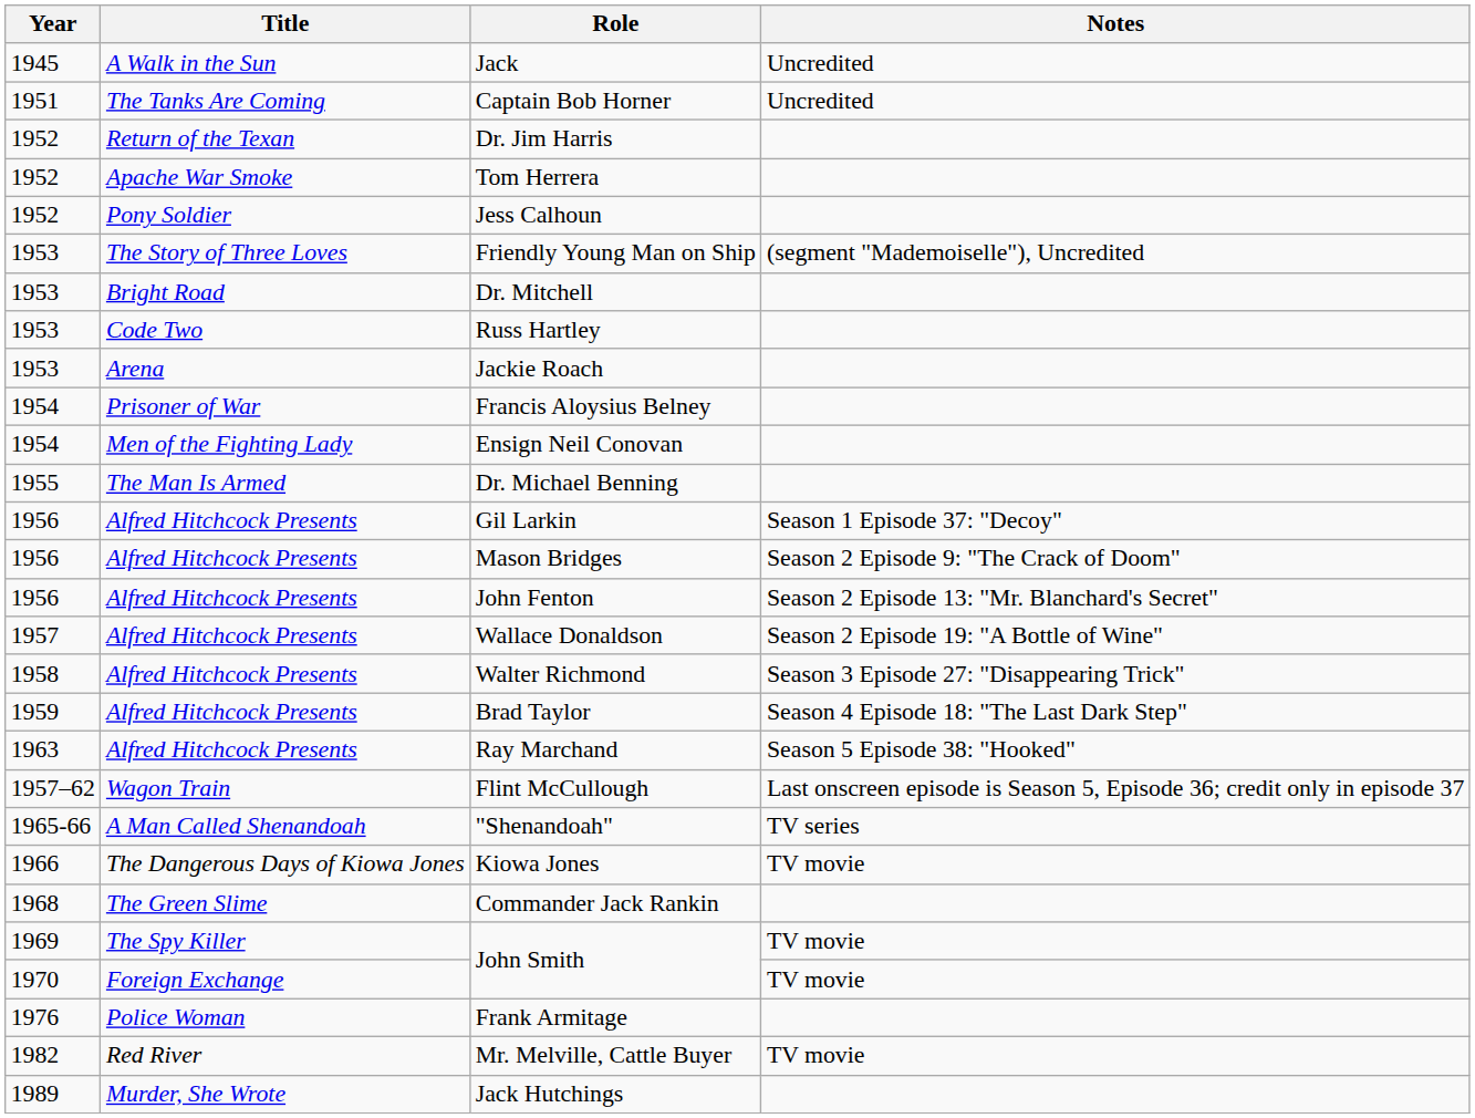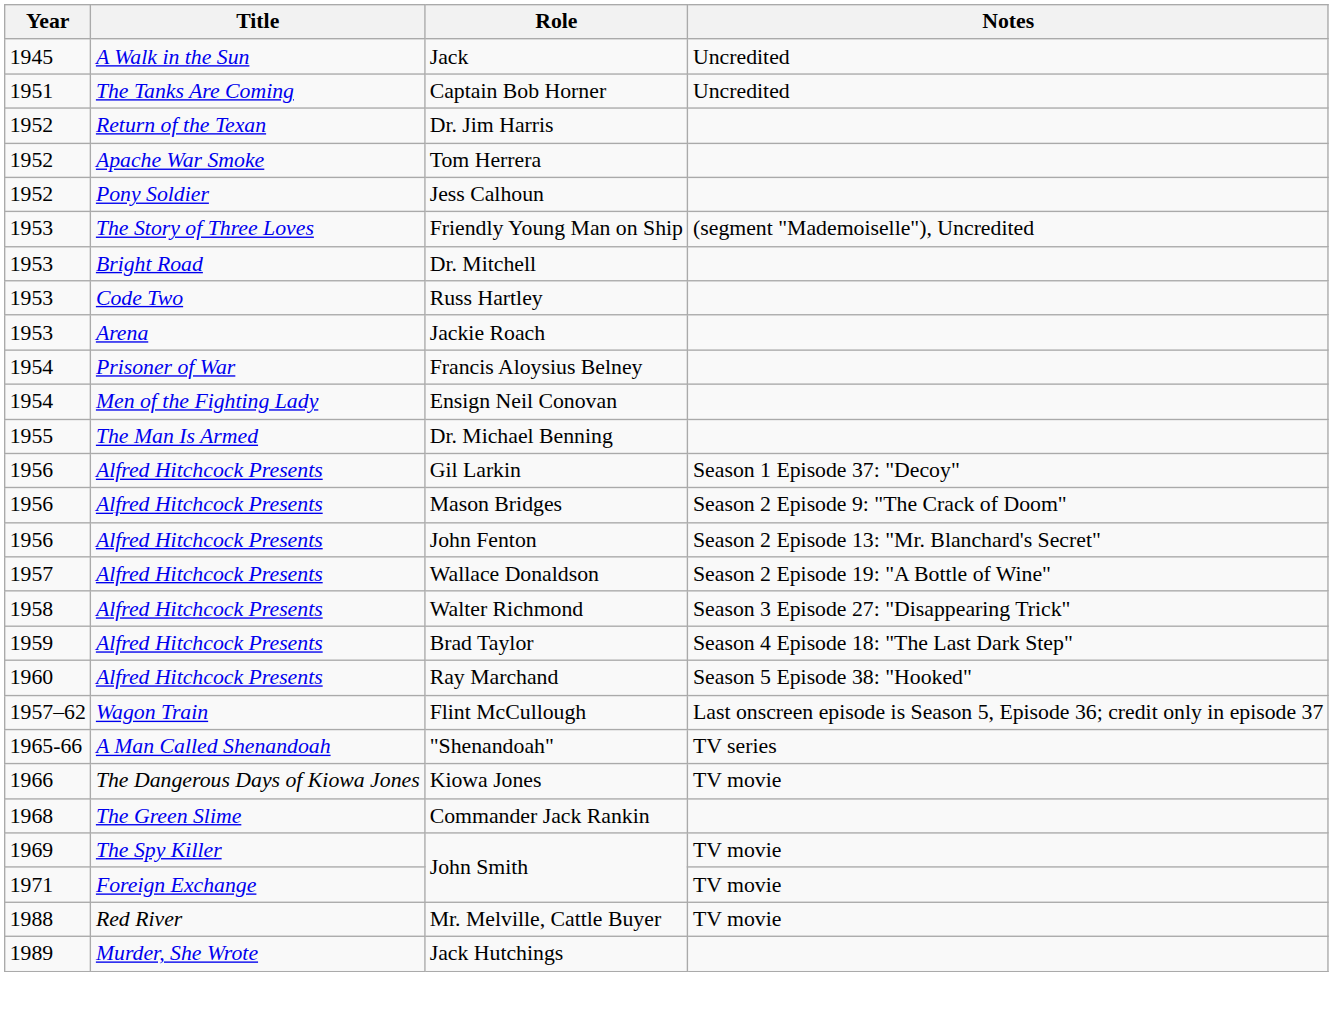 <table class="wikitable">
 <tr>
 <th>Year</th>
 <th>Title</th>
 <th>Role</th>
 <th>Notes</th>
 </tr>
 <tr>
 <td>1945</td>
 <td><em><a href='#'>A Walk in the Sun</a></em></td>
 <td>Jack</td>
 <td>Uncredited</td>
 </tr>
 <tr>
 <td>1951</td>
 <td><em><a href='#'>The Tanks Are Coming</a></em></td>
 <td>Captain Bob Horner</td>
 <td>Uncredited</td>
 </tr>
 <tr>
 <td>1952</td>
 <td><em><a href='#'>Return of the Texan</a></em></td>
 <td>Dr. Jim Harris</td>
 <td></td>
 </tr>
 <tr>
 <td>1952</td>
 <td><em><a href='#'>Apache War Smoke</a></em></td>
 <td>Tom Herrera</td>
 <td></td>
 </tr>
 <tr>
 <td>1952</td>
 <td><em><a href='#'>Pony Soldier</a></em></td>
 <td>Jess Calhoun</td>
 <td></td>
 </tr>
 <tr>
 <td>1953</td>
 <td><em><a href='#'>The Story of Three Loves</a></em></td>
 <td>Friendly Young Man on Ship</td>
 <td>(segment "Mademoiselle"), Uncredited</td>
 </tr>
 <tr>
 <td>1953</td>
 <td><em><a href='#'>Bright Road</a></em></td>
 <td>Dr. Mitchell</td>
 <td></td>
 </tr>
 <tr>
 <td>1953</td>
 <td><em><a href='#'>Code Two</a></em></td>
 <td>Russ Hartley</td>
 <td></td>
 </tr>
 <tr>
 <td>1953</td>
 <td><em><a href='#'>Arena</a></em></td>
 <td>Jackie Roach</td>
 <td></td>
 </tr>
 <tr>
 <td>1954</td>
 <td><em><a href='#'>Prisoner of War</a></em></td>
 <td>Francis Aloysius Belney</td>
 <td></td>
 </tr>
 <tr>
 <td>1954</td>
 <td><em><a href='#'>Men of the Fighting Lady</a></em></td>
 <td>Ensign Neil Conovan</td>
 <td></td>
 </tr>
 <tr>
 <td>1955</td>
 <td><em><a href='#'>The Man Is Armed</a></em></td>
 <td>Dr. Michael Benning</td>
 <td></td>
 </tr>
 <tr>
 <td>1956</td>
 <td><em><a href='#'>Alfred Hitchcock Presents</a></em></td>
 <td>Gil Larkin</td>
 <td>Season 1 Episode 37: "Decoy"</td>
 </tr>
 <tr>
 <td>1956</td>
 <td><em><a href='#'>Alfred Hitchcock Presents</a></em></td>
 <td>Mason Bridges</td>
 <td>Season 2 Episode 9: "The Crack of Doom"</td>
 </tr>
 <tr>
 <td>1956</td>
 <td><em><a href='#'>Alfred Hitchcock Presents</a></em></td>
 <td>John Fenton</td>
 <td>Season 2 Episode 13: "Mr. Blanchard's Secret"</td>
 </tr>
 <tr>
 <td>1957</td>
 <td><em><a href='#'>Alfred Hitchcock Presents</a></em></td>
 <td>Wallace Donaldson</td>
 <td>Season 2 Episode 19: "A Bottle of Wine"</td>
 </tr>
 <tr>
 <td>1958</td>
 <td><em><a href='#'>Alfred Hitchcock Presents</a></em></td>
 <td>Walter Richmond</td>
 <td>Season 3 Episode 27: "Disappearing Trick"</td>
 </tr>
 <tr>
 <td>1959</td>
 <td><em><a href='#'>Alfred Hitchcock Presents</a></em></td>
 <td>Brad Taylor</td>
 <td>Season 4 Episode 18: "The Last Dark Step"</td>
 </tr>
 <tr>
-<td>1963</td>
+<td>1960</td>
 <td><em><a href='#'>Alfred Hitchcock Presents</a></em></td>
 <td>Ray Marchand</td>
 <td>Season 5 Episode 38: "Hooked"</td>
 </tr>
 <tr>
 <td>1957–62</td>
 <td><em><a href='#'>Wagon Train</a></em></td>
 <td>Flint McCullough</td>
 <td>Last onscreen episode is Season 5, Episode 36; credit only in episode 37</td>
 </tr>
 <tr>
 <td>1965-66</td>
 <td><em><a href='#'>A Man Called Shenandoah</a></em></td>
 <td>"Shenandoah"</td>
 <td>TV series</td>
 </tr>
 <tr>
 <td>1966</td>
 <td><em>The Dangerous Days of Kiowa Jones</em></td>
 <td>Kiowa Jones</td>
 <td>TV movie</td>
 </tr>
 <tr>
 <td>1968</td>
 <td><em><a href='#'>The Green Slime</a></em></td>
 <td>Commander Jack Rankin</td>
 <td></td>
 </tr>
 <tr>
 <td>1969</td>
 <td><em><a href='#'>The Spy Killer</a></em></td>
 <td rowspan="2">John Smith</td>
 <td>TV movie</td>
 </tr>
 <tr>
-<td>1970</td>
+<td>1971</td>
 <td><em><a href='#'>Foreign Exchange</a></em></td>
 <td>TV movie</td>
 </tr>
 <tr>
-<td>1976</td>
-<td><em><a href='#'>Police Woman</a></em></td>
-<td>Frank Armitage</td>
-<td></td>
-</tr>
-<tr>
-<td>1982</td>
+<td>1988</td>
 <td><em>Red River</em></td>
 <td>Mr. Melville, Cattle Buyer</td>
 <td>TV movie</td>
 </tr>
 <tr>
 <td>1989</td>
 <td><em><a href='#'>Murder, She Wrote</a></em></td>
 <td>Jack Hutchings</td>
 <td></td>
 </tr>
 </table>
